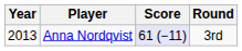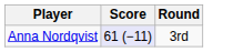 <table class="wikitable">
 <tr>
-<th>Year</th>
 <th>Player</th>
 <th>Score</th>
 <th>Round</th>
 </tr>
 <tr>
-<td>2013</td>
 <td><a href='#'>Anna Nordqvist</a></td>
 <td style="background: lavender;">61 (−11)</td>
 <td align=center>3rd</td>
 </tr>
 </table>
